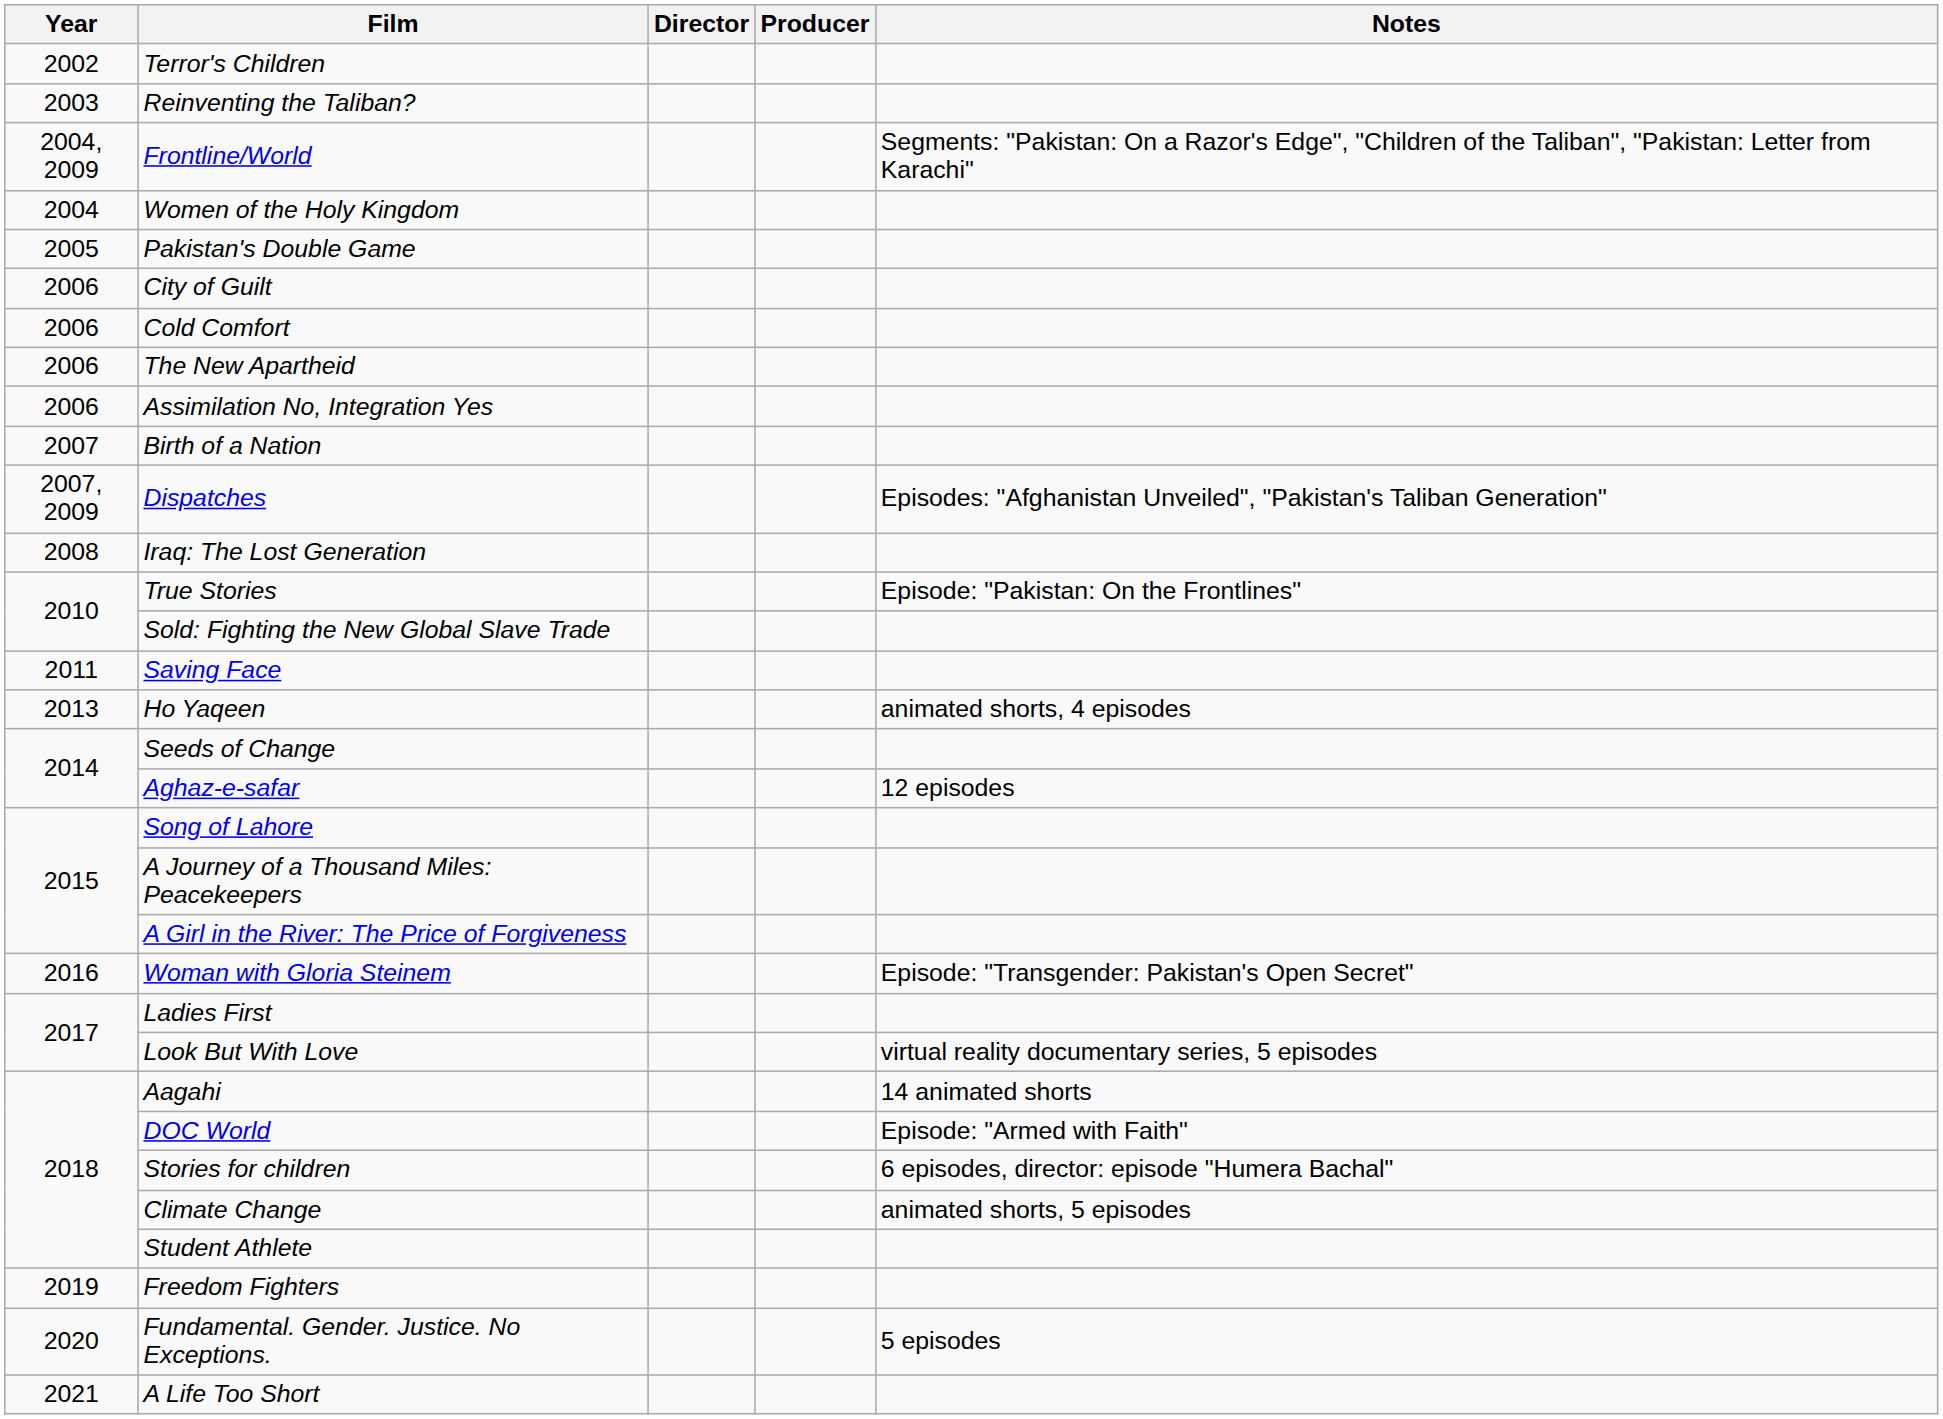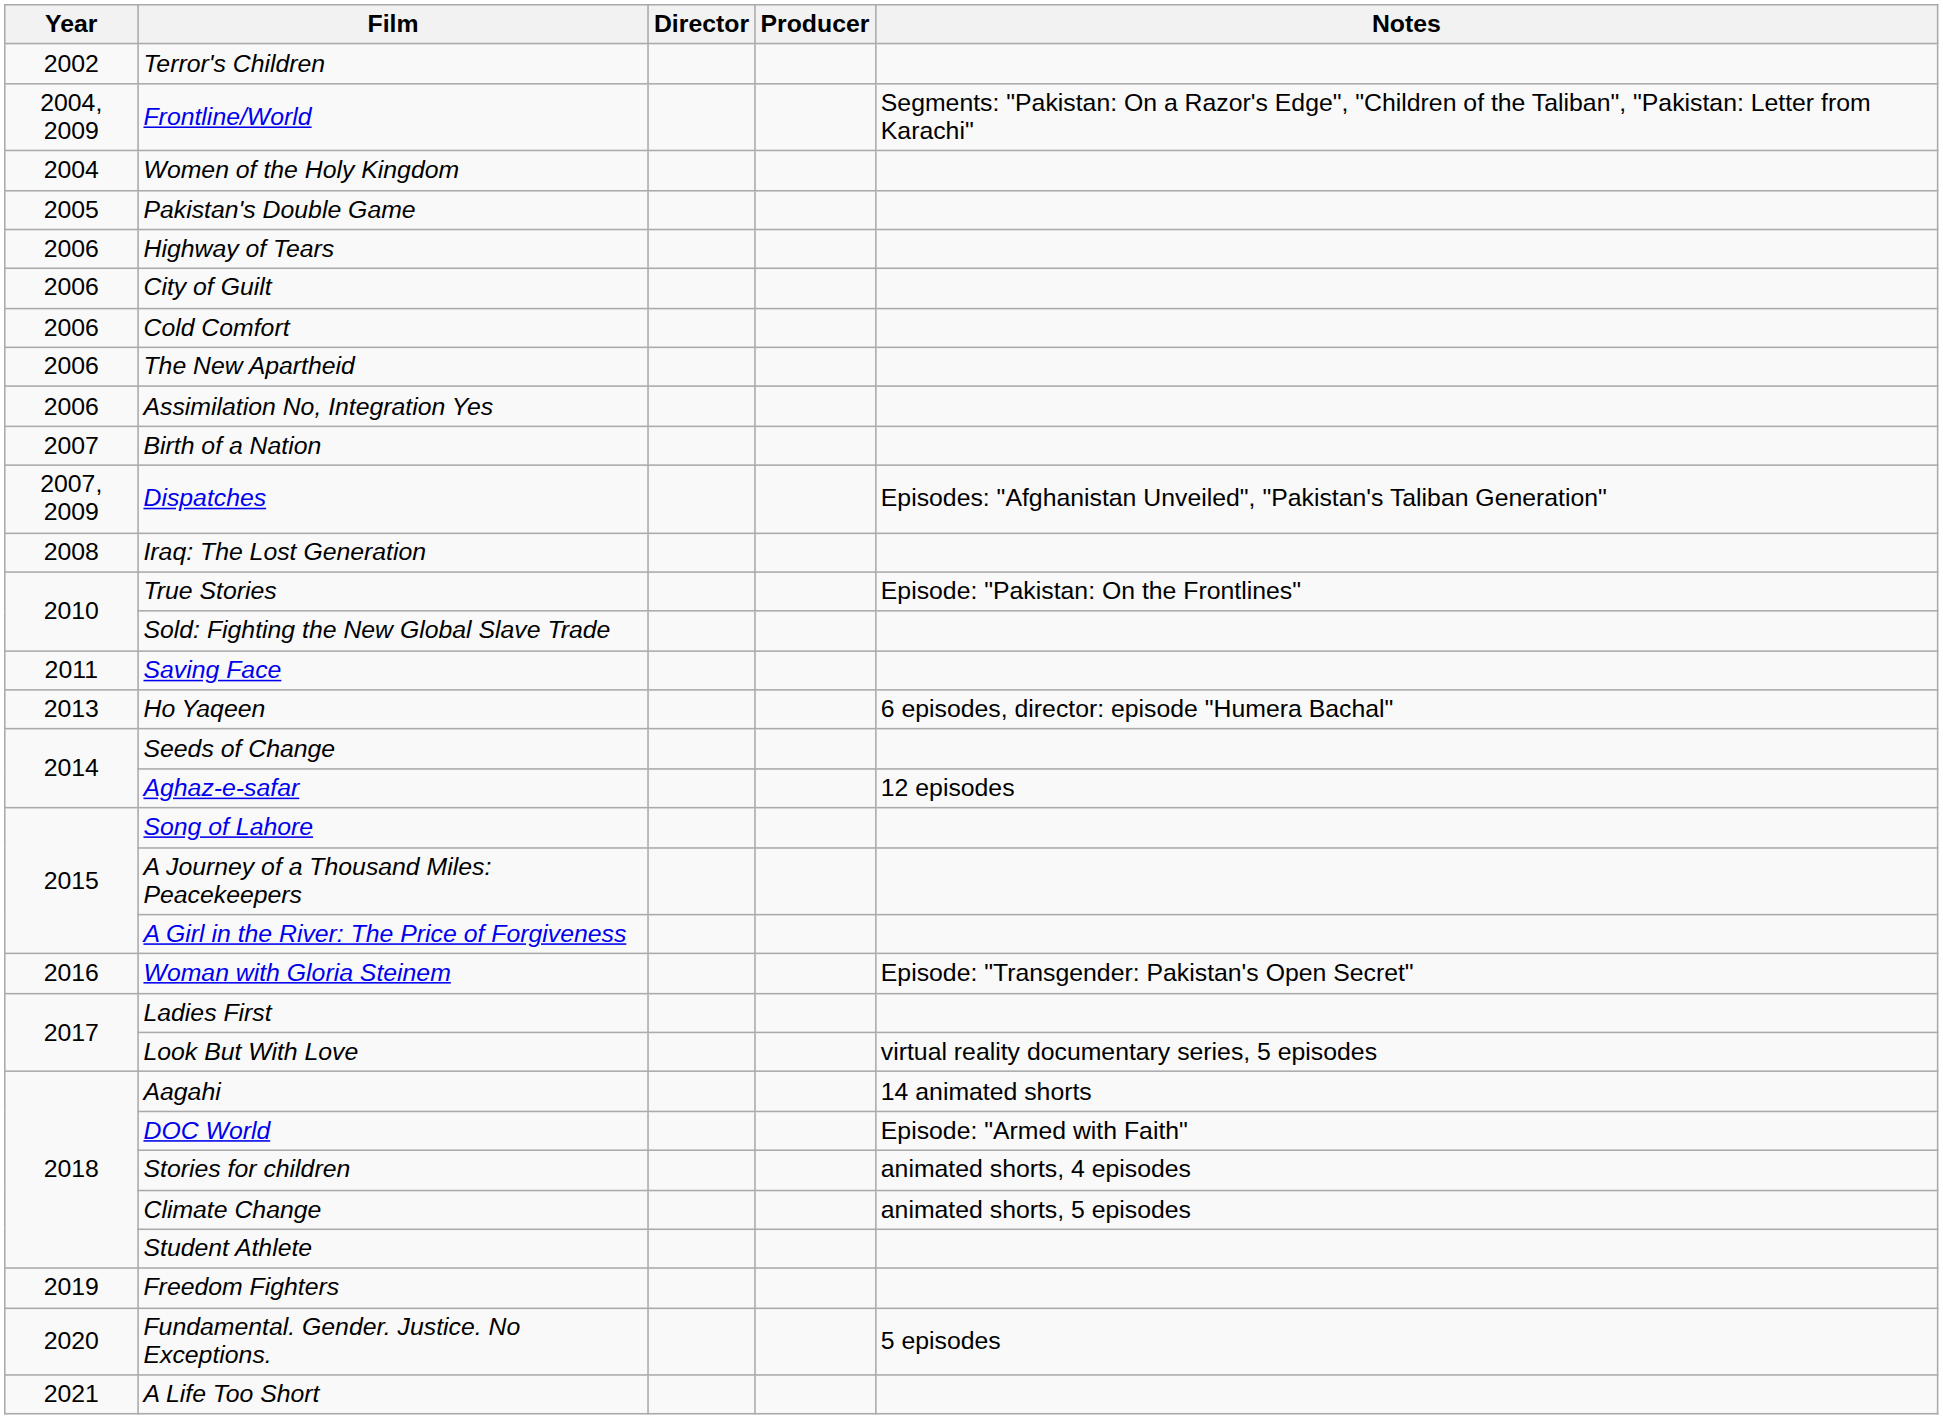 <table class="wikitable sortable">
 <tr>
 <th>Year</th>
 <th>Film</th>
 <th>Director</th>
 <th>Producer</th>
 <th class="unsortable">Notes</th>
 </tr>
 <tr>
 <td style="text-align:center;">2002</td>
 <td><em>Terror's Children</em></td>
-<td></td>
-<td></td>
-<td></td>
-</tr>
-<tr>
-<td style="text-align:center;">2003</td>
-<td><em>Reinventing the Taliban?</em></td>
 <td></td>
 <td></td>
 <td></td>
 </tr>
 <tr>
 <td style="text-align:center;">2004, 2009</td>
 <td><em><a href='#'>Frontline/World</a></em></td>
 <td></td>
 <td></td>
 <td>Segments: "Pakistan: On a Razor's Edge", "Children of the Taliban", "Pakistan: Letter from Karachi"</td>
 </tr>
 <tr>
 <td style="text-align:center;">2004</td>
 <td><em>Women of the Holy Kingdom</em></td>
 <td></td>
 <td></td>
 <td></td>
 </tr>
 <tr>
 <td style="text-align:center;">2005</td>
 <td><em>Pakistan's Double Game</em></td>
+<td></td>
+<td></td>
+<td></td>
+</tr>
+<tr>
+<td style="text-align:center;">2006</td>
+<td><em>Highway of Tears</em></td>
 <td></td>
 <td></td>
 <td></td>
 </tr>
 <tr>
 <td style="text-align:center;">2006</td>
 <td><em>City of Guilt</em></td>
 <td></td>
 <td></td>
 <td></td>
 </tr>
 <tr>
 <td style="text-align:center;">2006</td>
 <td><em>Cold Comfort</em></td>
 <td></td>
 <td></td>
 <td></td>
 </tr>
 <tr>
 <td style="text-align:center;">2006</td>
 <td><em>The New Apartheid</em></td>
 <td></td>
 <td></td>
 <td></td>
 </tr>
 <tr>
 <td style="text-align:center;">2006</td>
 <td><em>Assimilation No, Integration Yes</em></td>
 <td></td>
 <td></td>
 <td></td>
 </tr>
 <tr>
 <td style="text-align:center;">2007</td>
 <td><em>Birth of a Nation</em></td>
 <td></td>
 <td></td>
 <td></td>
 </tr>
 <tr>
 <td style="text-align:center;">2007, 2009</td>
 <td><em><a href='#'>Dispatches</a></em></td>
 <td></td>
 <td></td>
 <td>Episodes: "Afghanistan Unveiled", "Pakistan's Taliban Generation"</td>
 </tr>
 <tr>
 <td style="text-align:center;">2008</td>
 <td><em>Iraq: The Lost Generation</em></td>
 <td></td>
 <td></td>
 <td></td>
 </tr>
 <tr>
 <td rowspan="2" style="text-align:center;">2010</td>
 <td><em>True Stories</em></td>
 <td></td>
 <td></td>
 <td>Episode: "Pakistan: On the Frontlines"</td>
 </tr>
 <tr>
 <td><em>Sold: Fighting the New Global Slave Trade</em></td>
 <td></td>
 <td></td>
 <td></td>
 </tr>
 <tr>
 <td style="text-align:center;">2011</td>
 <td><em><a href='#'>Saving Face</a></em></td>
 <td></td>
 <td></td>
 <td></td>
 </tr>
 <tr>
 <td style="text-align:center;">2013</td>
 <td><em>Ho Yaqeen</em></td>
 <td></td>
 <td></td>
-<td>animated shorts, 4 episodes</td>
+<td>6 episodes, director: episode "Humera Bachal"</td>
 </tr>
 <tr>
 <td rowspan="2" style="text-align:center;">2014</td>
 <td><em>Seeds of Change</em></td>
 <td></td>
 <td></td>
 <td></td>
 </tr>
 <tr>
 <td><em><a href='#'>Aghaz-e-safar</a></em></td>
 <td></td>
 <td></td>
 <td>12 episodes</td>
 </tr>
 <tr>
 <td rowspan="3" style="text-align:center;">2015</td>
 <td><em><a href='#'>Song of Lahore</a></em></td>
 <td></td>
 <td></td>
 <td></td>
 </tr>
 <tr>
 <td><em>A Journey of a Thousand Miles: Peacekeepers</em></td>
 <td></td>
 <td></td>
 <td></td>
 </tr>
 <tr>
 <td><em><a href='#'>A Girl in the River: The Price of Forgiveness</a></em></td>
 <td></td>
 <td></td>
 <td></td>
 </tr>
 <tr>
 <td style="text-align:center;">2016</td>
 <td><em><a href='#'>Woman with Gloria Steinem</a></em></td>
 <td></td>
 <td></td>
 <td>Episode: "Transgender: Pakistan's Open Secret"</td>
 </tr>
 <tr>
 <td rowspan="2" style="text-align:center;">2017</td>
 <td><em>Ladies First</em></td>
 <td></td>
 <td></td>
 <td></td>
 </tr>
 <tr>
 <td><em>Look But With Love</em></td>
 <td></td>
 <td></td>
 <td>virtual reality documentary series, 5 episodes</td>
 </tr>
 <tr>
 <td rowspan="5" style="text-align:center;">2018</td>
 <td><em>Aagahi</em></td>
 <td></td>
 <td></td>
 <td>14 animated shorts</td>
 </tr>
 <tr>
 <td><em><a href='#'>DOC World</a></em></td>
 <td></td>
 <td></td>
 <td>Episode: "Armed with Faith"</td>
 </tr>
 <tr>
 <td><em>Stories for children</em></td>
 <td></td>
 <td></td>
-<td>6 episodes, director: episode "Humera Bachal"</td>
+<td>animated shorts, 4 episodes</td>
 </tr>
 <tr>
 <td><em>Climate Change</em></td>
 <td></td>
 <td></td>
 <td>animated shorts, 5 episodes</td>
 </tr>
 <tr>
 <td><em>Student Athlete</em></td>
 <td></td>
 <td></td>
 <td></td>
 </tr>
 <tr>
 <td style="text-align:center;">2019</td>
 <td><em>Freedom Fighters</em></td>
 <td></td>
 <td></td>
 <td></td>
 </tr>
 <tr>
 <td style="text-align:center;">2020</td>
 <td><em>Fundamental. Gender. Justice. No Exceptions.</em></td>
 <td></td>
 <td></td>
 <td>5 episodes</td>
 </tr>
 <tr>
 <td style="text-align:center;">2021</td>
 <td><em>A Life Too Short</em></td>
 <td></td>
 <td></td>
 <td></td>
 </tr>
 </table>
